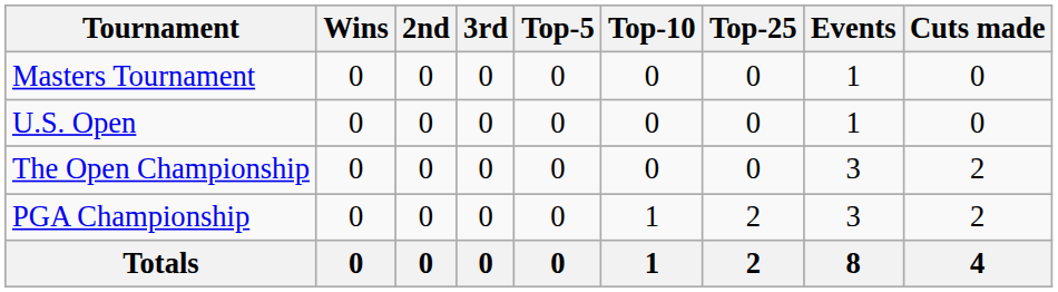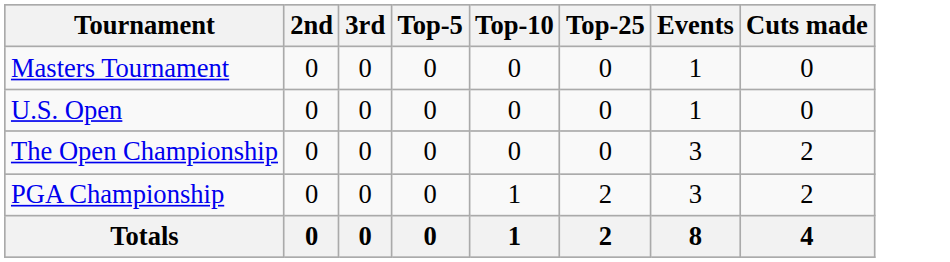 <table class=wikitable style=text-align:center>
 <tr>
 <th>Tournament</th>
-<th>Wins</th>
 <th>2nd</th>
 <th>3rd</th>
 <th>Top-5</th>
 <th>Top-10</th>
 <th>Top-25</th>
 <th>Events</th>
 <th>Cuts made</th>
 </tr>
 <tr>
 <td align=left><a href='#'>Masters Tournament</a></td>
 <td>0</td>
 <td>0</td>
 <td>0</td>
 <td>0</td>
 <td>0</td>
-<td>0</td>
 <td>1</td>
 <td>0</td>
 </tr>
 <tr>
 <td align=left><a href='#'>U.S. Open</a></td>
-<td>0</td>
 <td>0</td>
 <td>0</td>
 <td>0</td>
 <td>0</td>
 <td>0</td>
 <td>1</td>
 <td>0</td>
 </tr>
 <tr>
 <td align=left><a href='#'>The Open Championship</a></td>
 <td>0</td>
 <td>0</td>
 <td>0</td>
 <td>0</td>
 <td>0</td>
-<td>0</td>
 <td>3</td>
 <td>2</td>
 </tr>
 <tr>
 <td align=left><a href='#'>PGA Championship</a></td>
-<td>0</td>
 <td>0</td>
 <td>0</td>
 <td>0</td>
 <td>1</td>
 <td>2</td>
 <td>3</td>
 <td>2</td>
 </tr>
 <tr>
 <th>Totals</th>
 <th>0</th>
 <th>0</th>
 <th>0</th>
-<th>0</th>
 <th>1</th>
 <th>2</th>
 <th>8</th>
 <th>4</th>
 </tr>
 </table>
